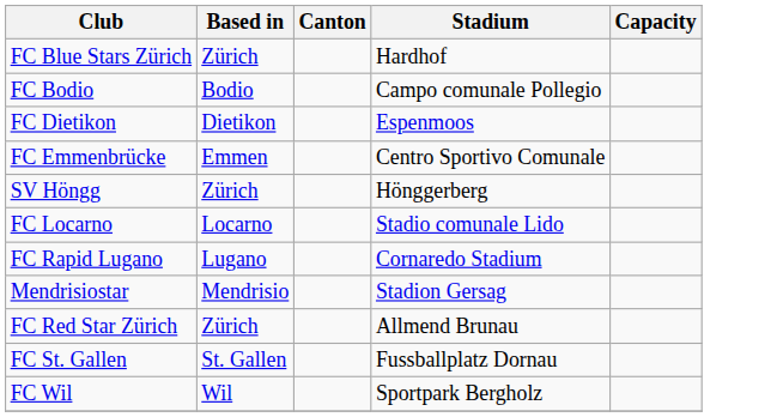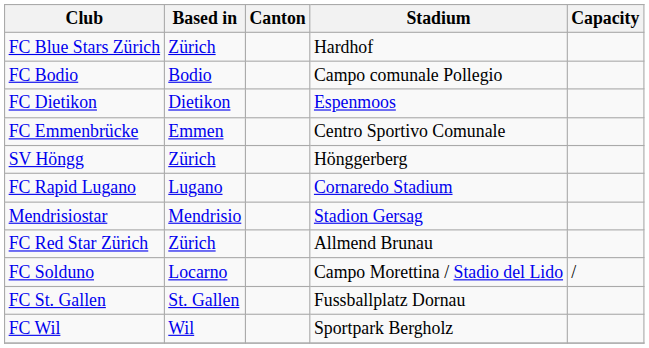 <table class="wikitable">
 <tr>
 <th>Club</th>
 <th>Based in</th>
 <th>Canton</th>
 <th>Stadium</th>
 <th>Capacity</th>
 </tr>
 <tr>
 <td><a href='#'>FC Blue Stars Zürich</a></td>
 <td><a href='#'>Zürich</a></td>
 <td></td>
 <td>Hardhof</td>
 <td></td>
 </tr>
 <tr>
 <td><a href='#'>FC Bodio</a></td>
 <td><a href='#'>Bodio</a></td>
 <td></td>
 <td>Campo comunale Pollegio</td>
 <td></td>
 </tr>
 <tr>
 <td><a href='#'>FC Dietikon</a></td>
 <td><a href='#'>Dietikon</a></td>
 <td></td>
 <td><a href='#'>Espenmoos</a></td>
 <td></td>
 </tr>
 <tr>
 <td><a href='#'>FC Emmenbrücke</a></td>
 <td><a href='#'>Emmen</a></td>
 <td></td>
 <td>Centro Sportivo Comunale</td>
 <td></td>
 </tr>
 <tr>
 <td><a href='#'>SV Höngg</a></td>
 <td><a href='#'>Zürich</a></td>
 <td></td>
 <td>Hönggerberg</td>
 <td></td>
 </tr>
 <tr>
-<td><a href='#'>FC Locarno</a></td>
-<td><a href='#'>Locarno</a></td>
-<td></td>
-<td><a href='#'>Stadio comunale Lido</a></td>
-<td></td>
-</tr>
-<tr>
 <td><a href='#'>FC Rapid Lugano</a></td>
 <td><a href='#'>Lugano</a></td>
 <td></td>
 <td><a href='#'>Cornaredo Stadium</a></td>
 <td></td>
 </tr>
 <tr>
 <td><a href='#'>Mendrisiostar</a></td>
 <td><a href='#'>Mendrisio</a></td>
 <td></td>
 <td><a href='#'>Stadion Gersag</a></td>
 <td></td>
 </tr>
 <tr>
 <td><a href='#'>FC Red Star Zürich</a></td>
 <td><a href='#'>Zürich</a></td>
 <td></td>
 <td>Allmend Brunau</td>
 <td></td>
 </tr>
 <tr>
+<td><a href='#'>FC Solduno</a></td>
+<td><a href='#'>Locarno</a></td>
+<td></td>
+<td>Campo Morettina / <a href='#'>Stadio del Lido</a></td>
+<td> / </td>
+</tr>
+<tr>
 <td><a href='#'>FC St. Gallen</a></td>
 <td><a href='#'>St. Gallen</a></td>
 <td></td>
 <td>Fussballplatz Dornau</td>
 <td></td>
 </tr>
 <tr>
 <td><a href='#'>FC Wil</a></td>
 <td><a href='#'>Wil</a></td>
 <td></td>
 <td>Sportpark Bergholz</td>
 <td></td>
 </tr>
 <tr>
 </tr>
 </table>
